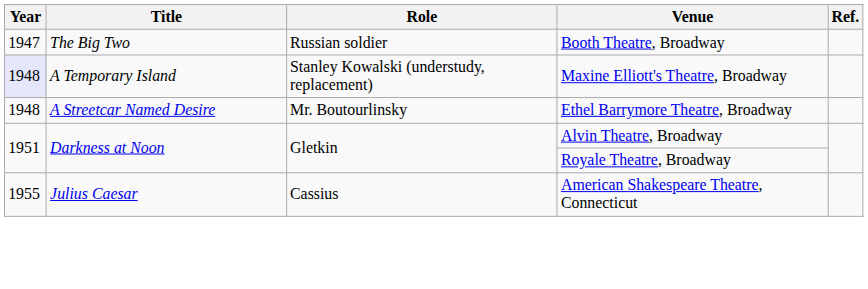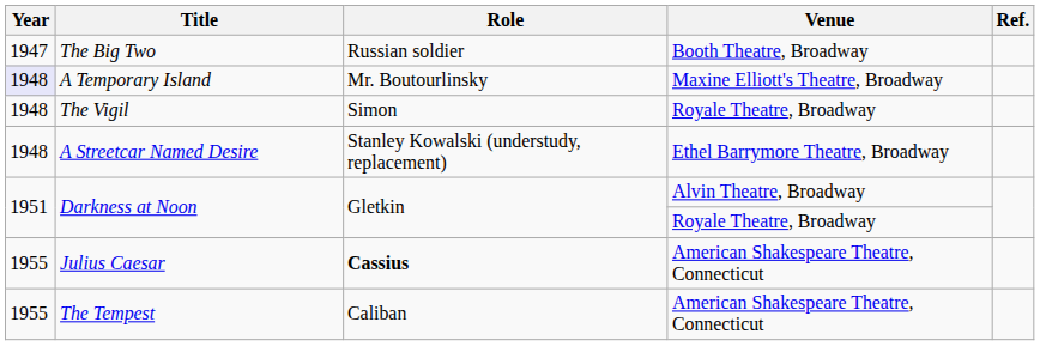 <table class="wikitable sortable">
 <tr>
 <th width=35px>Year</th>
 <th width=235px>Title</th>
 <th>Role</th>
 <th>Venue</th>
 <th>Ref.</th>
 </tr>
 <tr>
 <td>1947</td>
 <td><em>The Big Two</em></td>
 <td>Russian soldier</td>
 <td><a href='#'>Booth Theatre</a>, Broadway</td>
 <td></td>
 </tr>
 <tr>
 <td style="background: lavender;">1948</td>
 <td><em>A Temporary Island</em></td>
-<td>Stanley Kowalski (understudy, replacement)</td>
+<td>Mr. Boutourlinsky</td>
 <td><a href='#'>Maxine Elliott's Theatre</a>, Broadway</td>
 <td></td>
 </tr>
 <tr>
 <td>1948</td>
+<td><em>The Vigil</em></td>
+<td>Simon</td>
+<td><a href='#'>Royale Theatre</a>, Broadway</td>
+<td></td>
+</tr>
+<tr>
+<td>1948</td>
 <td><em><a href='#'>A Streetcar Named Desire</a></em></td>
-<td>Mr. Boutourlinsky</td>
+<td>Stanley Kowalski (understudy, replacement)</td>
 <td><a href='#'>Ethel Barrymore Theatre</a>, Broadway</td>
 <td></td>
 </tr>
 <tr>
 <td rowspan=2>1951</td>
 <td rowspan=2><em><a href='#'>Darkness at Noon</a></em></td>
 <td rowspan=2>Gletkin</td>
 <td><a href='#'>Alvin Theatre</a>, Broadway</td>
 <td rowspan=2></td>
 </tr>
 <tr>
 <td><a href='#'>Royale Theatre</a>, Broadway</td>
 </tr>
 <tr>
 <td>1955</td>
 <td><em><a href='#'>Julius Caesar</a></em></td>
-<td>Cassius</td>
+<td><strong>Cassius</strong></td>
+<td><a href='#'>American Shakespeare Theatre</a>, Connecticut</td>
+<td></td>
+</tr>
+<tr>
+<td>1955</td>
+<td><em><a href='#'>The Tempest</a></em></td>
+<td>Caliban</td>
 <td><a href='#'>American Shakespeare Theatre</a>, Connecticut</td>
 <td></td>
 </tr>
 </table>
